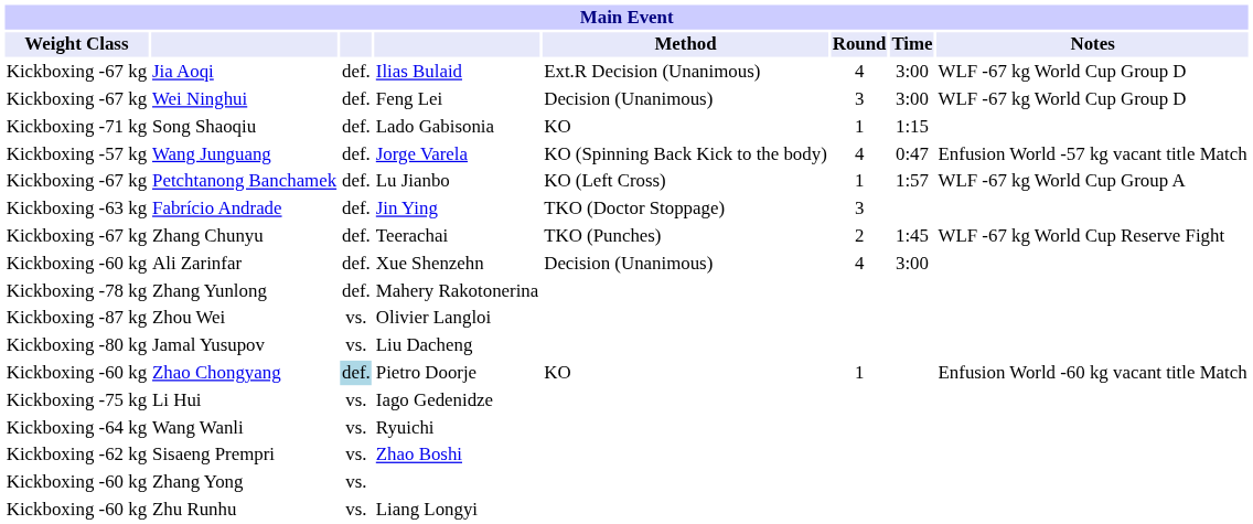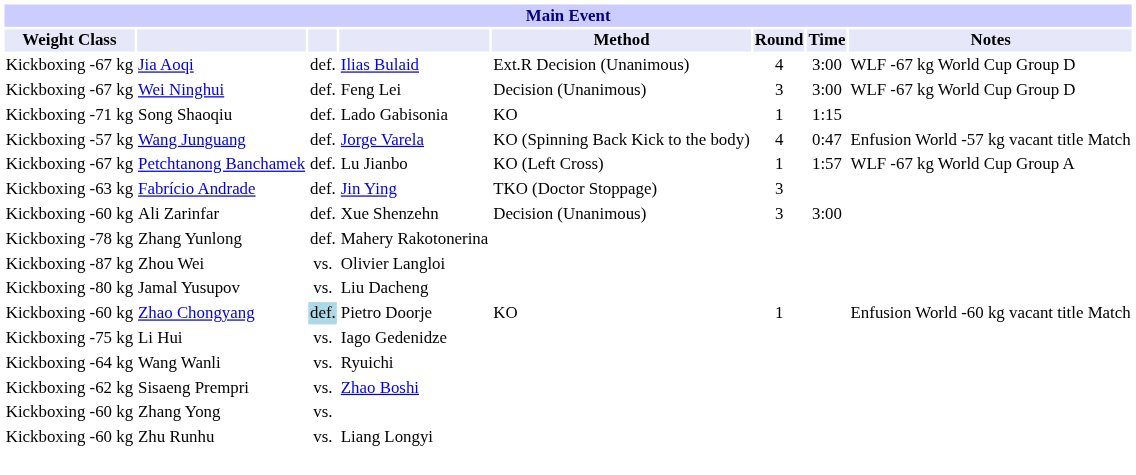 <table class="toccolours" style="font-size: 85%;">
 <tr>
 <th colspan="8" style="background-color: #ccf; color: #000080; text-align: center;"><strong>Main Event</strong></th>
 </tr>
 <tr>
 <th colspan="1" style="background-color: #E6E8FA; color: #000000; text-align: center;">Weight Class</th>
 <th colspan="1" style="background-color: #E6E8FA; color: #000000; text-align: center;"></th>
 <th colspan="1" style="background-color: #E6E8FA; color: #000000; text-align: center;"></th>
 <th colspan="1" style="background-color: #E6E8FA; color: #000000; text-align: center;"></th>
 <th colspan="1" style="background-color: #E6E8FA; color: #000000; text-align: center;">Method</th>
 <th colspan="1" style="background-color: #E6E8FA; color: #000000; text-align: center;">Round</th>
 <th colspan="1" style="background-color: #E6E8FA; color: #000000; text-align: center;">Time</th>
 <th colspan="1" style="background-color: #E6E8FA; color: #000000; text-align: center;">Notes</th>
 </tr>
 <tr>
 <td>Kickboxing -67 kg</td>
 <td> <a href='#'>Jia Aoqi</a></td>
 <td align=center>def.</td>
 <td> <a href='#'>Ilias Bulaid</a></td>
 <td>Ext.R Decision (Unanimous)</td>
 <td align=center>4</td>
 <td align=center>3:00</td>
 <td>WLF -67 kg World Cup Group D</td>
 </tr>
 <tr>
 <td>Kickboxing -67 kg</td>
 <td> <a href='#'>Wei Ninghui</a></td>
 <td align=center>def.</td>
 <td> Feng Lei</td>
 <td>Decision (Unanimous)</td>
 <td align=center>3</td>
 <td align=center>3:00</td>
 <td>WLF -67 kg World Cup Group D</td>
 </tr>
 <tr>
 <td>Kickboxing -71 kg</td>
 <td> Song Shaoqiu</td>
 <td align=center>def.</td>
 <td> Lado Gabisonia</td>
 <td>KO</td>
 <td align=center>1</td>
 <td align=center>1:15</td>
 <td></td>
 </tr>
 <tr>
 <td>Kickboxing -57 kg</td>
 <td> <a href='#'>Wang Junguang</a></td>
 <td align=center>def.</td>
 <td> <a href='#'>Jorge Varela</a></td>
 <td>KO (Spinning Back Kick to the body)</td>
 <td align=center>4</td>
 <td align=center>0:47</td>
 <td>Enfusion World -57 kg vacant title Match</td>
 </tr>
 <tr>
 <td>Kickboxing -67 kg</td>
 <td> <a href='#'>Petchtanong Banchamek</a></td>
 <td align=center>def.</td>
 <td> Lu Jianbo</td>
 <td>KO (Left Cross)</td>
 <td align=center>1</td>
 <td align=center>1:57</td>
 <td>WLF -67 kg World Cup Group A</td>
 </tr>
 <tr>
 <td>Kickboxing -63 kg</td>
 <td> <a href='#'>Fabrício Andrade</a></td>
 <td align=center>def.</td>
 <td> <a href='#'>Jin Ying</a></td>
 <td>TKO (Doctor Stoppage)</td>
 <td align=center>3</td>
 <td align=center></td>
 <td></td>
 </tr>
 <tr>
-<td>Kickboxing -67 kg</td>
-<td> Zhang Chunyu</td>
-<td align=center>def.</td>
-<td> Teerachai</td>
-<td>TKO (Punches)</td>
-<td align=center>2</td>
-<td align=center>1:45</td>
-<td>WLF -67 kg World Cup Reserve Fight</td>
-</tr>
-<tr>
 <td>Kickboxing -60 kg</td>
 <td> Ali Zarinfar</td>
 <td align=center>def.</td>
 <td> Xue Shenzehn</td>
 <td>Decision (Unanimous)</td>
-<td align=center>4</td>
+<td align=center>3</td>
 <td align=center>3:00</td>
 </tr>
 <tr>
 <td>Kickboxing -78 kg</td>
 <td> Zhang Yunlong</td>
 <td align=center>def.</td>
 <td> Mahery Rakotonerina</td>
 <td></td>
 <td align=center></td>
 <td align=center></td>
 </tr>
 <tr>
 <td>Kickboxing -87 kg</td>
 <td> Zhou Wei</td>
 <td align=center>vs.</td>
 <td> Olivier Langloi</td>
 <td></td>
 <td align=center></td>
 <td align=center></td>
 </tr>
 <tr>
 <td>Kickboxing -80 kg</td>
 <td> Jamal Yusupov</td>
 <td align=center>vs.</td>
 <td> Liu Dacheng</td>
 <td></td>
 <td align=center></td>
 <td align=center></td>
 </tr>
 <tr>
 <td>Kickboxing -60 kg</td>
 <td> <a href='#'>Zhao Chongyang</a></td>
 <td align=center style="background: lightblue;">def.</td>
 <td> Pietro Doorje</td>
 <td>KO</td>
 <td align=center>1</td>
 <td align=center></td>
 <td>Enfusion World -60 kg vacant title Match</td>
 </tr>
 <tr>
 <td>Kickboxing -75 kg</td>
 <td> Li Hui</td>
 <td align=center>vs.</td>
 <td> Iago Gedenidze</td>
 <td></td>
 <td align=center></td>
 <td align=center></td>
 <td></td>
 </tr>
 <tr>
 <td>Kickboxing -64 kg</td>
 <td> Wang Wanli</td>
 <td align=center>vs.</td>
 <td> Ryuichi</td>
 <td></td>
 <td align=center></td>
 <td align=center></td>
 <td></td>
 </tr>
 <tr>
 <td>Kickboxing -62 kg</td>
 <td> Sisaeng Prempri</td>
 <td align=center>vs.</td>
 <td> <a href='#'>Zhao Boshi</a></td>
 <td></td>
 <td align=center></td>
 <td align=center></td>
 <td></td>
 </tr>
 <tr>
 <td>Kickboxing -60 kg</td>
 <td> Zhang Yong</td>
 <td align=center>vs.</td>
 <td></td>
 <td></td>
 <td align=center></td>
 <td align=center></td>
 <td></td>
 </tr>
 <tr>
 <td>Kickboxing -60 kg</td>
 <td> Zhu Runhu</td>
 <td align=center>vs.</td>
 <td> Liang Longyi</td>
 <td></td>
 <td align=center></td>
 <td align=center></td>
 <td></td>
 </tr>
 </table>
